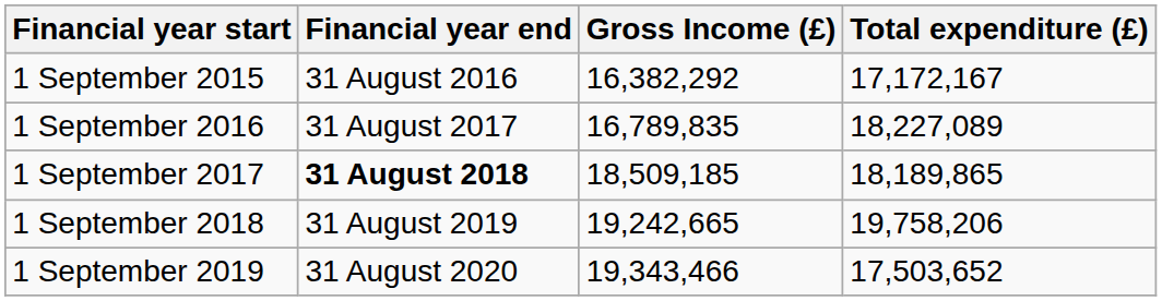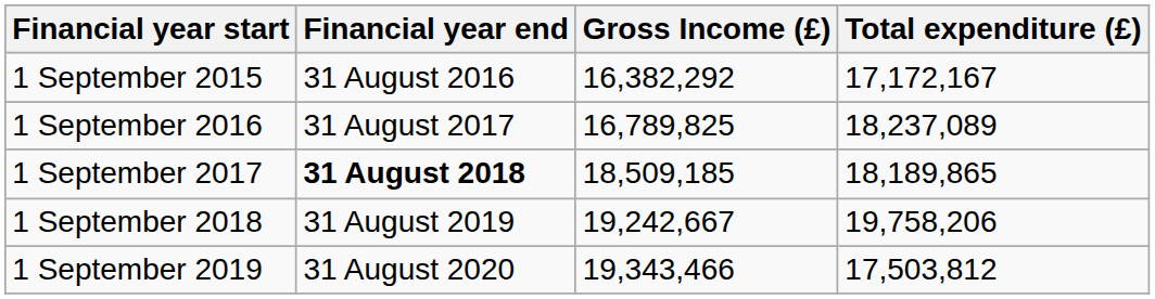 <table class="wikitable">
 <tr>
 <th>Financial year start</th>
 <th>Financial year end</th>
 <th>Gross Income (£)</th>
 <th>Total expenditure (£)</th>
 </tr>
 <tr>
 <td>1 September 2015</td>
 <td>31 August 2016</td>
 <td>16,382,292</td>
 <td>17,172,167</td>
 </tr>
 <tr>
 <td>1 September 2016</td>
 <td>31 August 2017</td>
-<td>16,789,835</td>
-<td>18,227,089</td>
+<td>16,789,825</td>
+<td>18,237,089</td>
 </tr>
 <tr>
 <td>1 September 2017</td>
 <td><strong>31 August 2018</strong></td>
 <td>18,509,185</td>
 <td>18,189,865</td>
 </tr>
 <tr>
 <td>1 September 2018</td>
 <td>31 August 2019</td>
-<td>19,242,665</td>
+<td>19,242,667</td>
 <td>19,758,206</td>
 </tr>
 <tr>
 <td>1 September 2019</td>
 <td>31 August 2020</td>
 <td>19,343,466</td>
-<td>17,503,652</td>
+<td>17,503,812</td>
 </tr>
 </table>
